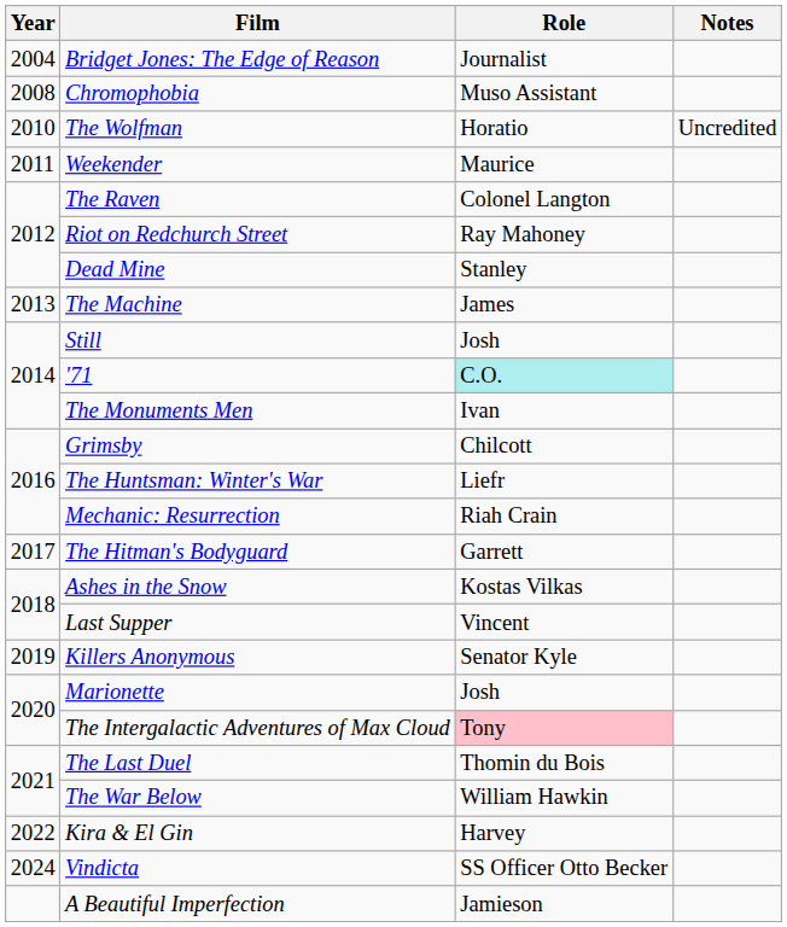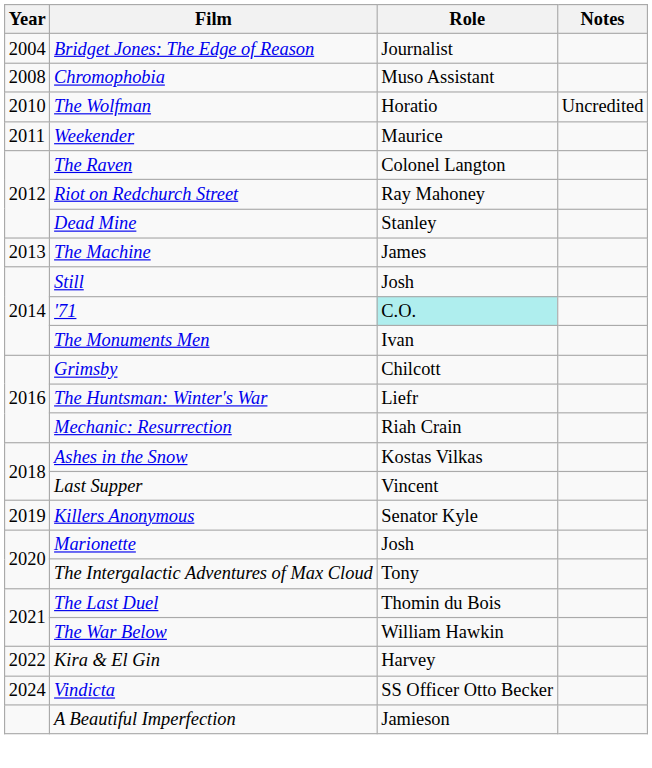 <table class="wikitable">
 <tr>
 <th>Year</th>
 <th>Film</th>
 <th>Role</th>
 <th>Notes</th>
 </tr>
 <tr>
 <td>2004</td>
 <td><em><a href='#'>Bridget Jones: The Edge of Reason</a></em></td>
 <td>Journalist</td>
 <td></td>
 </tr>
 <tr>
 <td>2008</td>
 <td><em><a href='#'>Chromophobia</a></em></td>
 <td>Muso Assistant</td>
 <td></td>
 </tr>
 <tr>
 <td>2010</td>
 <td><em><a href='#'>The Wolfman</a></em></td>
 <td>Horatio</td>
 <td>Uncredited</td>
 </tr>
 <tr>
 <td>2011</td>
 <td><em><a href='#'>Weekender</a></em></td>
 <td>Maurice</td>
 <td></td>
 </tr>
 <tr>
 <td rowspan="3">2012</td>
 <td><em><a href='#'>The Raven</a></em></td>
 <td>Colonel Langton</td>
 <td></td>
 </tr>
 <tr>
 <td><em><a href='#'>Riot on Redchurch Street</a></em></td>
 <td>Ray Mahoney</td>
 <td></td>
 </tr>
 <tr>
 <td><em><a href='#'>Dead Mine</a></em></td>
 <td>Stanley</td>
 <td></td>
 </tr>
 <tr>
 <td>2013</td>
 <td><em><a href='#'>The Machine</a></em></td>
 <td>James</td>
 <td></td>
 </tr>
 <tr>
 <td rowspan="3">2014</td>
 <td><em><a href='#'>Still</a></em></td>
 <td>Josh</td>
 <td></td>
 </tr>
 <tr>
 <td><em><a href='#'>'71</a></em></td>
 <td style="background: paleturquoise;">C.O.</td>
 <td></td>
 </tr>
 <tr>
 <td><em><a href='#'>The Monuments Men</a></em></td>
 <td>Ivan</td>
 <td></td>
 </tr>
 <tr>
 <td rowspan="3">2016</td>
 <td><em><a href='#'>Grimsby</a></em></td>
 <td>Chilcott</td>
 <td></td>
 </tr>
 <tr>
 <td><em><a href='#'>The Huntsman: Winter's War</a></em></td>
 <td>Liefr</td>
 <td></td>
 </tr>
 <tr>
 <td><em><a href='#'>Mechanic: Resurrection</a></em></td>
 <td>Riah Crain</td>
 <td></td>
 </tr>
 <tr>
-<td>2017</td>
-<td><em><a href='#'>The Hitman's Bodyguard</a></em></td>
-<td>Garrett</td>
-<td></td>
-</tr>
-<tr>
 <td rowspan="2">2018</td>
 <td><em><a href='#'>Ashes in the Snow</a></em></td>
 <td>Kostas Vilkas</td>
 <td></td>
 </tr>
 <tr>
 <td><em>Last Supper</em></td>
 <td>Vincent</td>
 <td></td>
 </tr>
 <tr>
 <td>2019</td>
 <td><em><a href='#'>Killers Anonymous</a></em></td>
 <td>Senator Kyle</td>
 <td></td>
 </tr>
 <tr>
 <td rowspan="2">2020</td>
 <td><em><a href='#'>Marionette</a></em></td>
 <td>Josh</td>
 <td></td>
 </tr>
 <tr>
 <td><em>The Intergalactic Adventures of Max Cloud</em></td>
-<td style="background: pink;">Tony</td>
+<td>Tony</td>
 <td></td>
 </tr>
 <tr>
 <td rowspan="2">2021</td>
 <td><em><a href='#'>The Last Duel</a></em></td>
 <td>Thomin du Bois</td>
 <td></td>
 </tr>
 <tr>
 <td><em><a href='#'>The War Below</a></em></td>
 <td>William Hawkin</td>
 <td></td>
 </tr>
 <tr>
 <td>2022</td>
 <td><em>Kira & El Gin</em></td>
 <td>Harvey</td>
 <td></td>
 </tr>
 <tr>
 <td>2024</td>
 <td><em><a href='#'>Vindicta</a></em></td>
 <td>SS Officer Otto Becker</td>
 </tr>
 <tr>
 <td></td>
 <td><em>A Beautiful Imperfection</em></td>
 <td>Jamieson</td>
 <td></td>
 </tr>
 </table>
